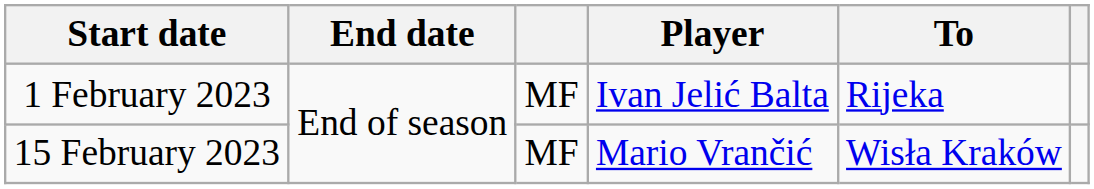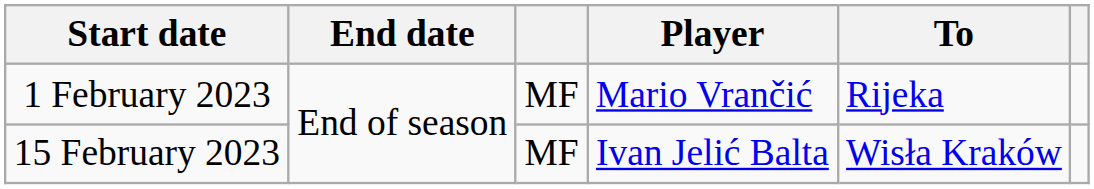 <table class="wikitable" style="text-align:center;">
 <tr>
 <th>Start date</th>
 <th>End date</th>
 <th></th>
 <th>Player</th>
 <th>To</th>
 <th></th>
 </tr>
 <tr>
 <td>1 February 2023</td>
 <td rowspan=2>End of season</td>
 <td>MF</td>
-<td style="text-align:left"> <a href='#'>Ivan Jelić Balta</a></td>
+<td style="text-align:left"> <a href='#'>Mario Vrančić</a></td>
 <td style="text-align:left"> <a href='#'>Rijeka</a></td>
 <td></td>
 </tr>
 <tr>
 <td>15 February 2023</td>
 <td>MF</td>
-<td style="text-align:left"> <a href='#'>Mario Vrančić</a></td>
+<td style="text-align:left"> <a href='#'>Ivan Jelić Balta</a></td>
 <td style="text-align:left"> <a href='#'>Wisła Kraków</a></td>
 <td></td>
 </tr>
 </table>
